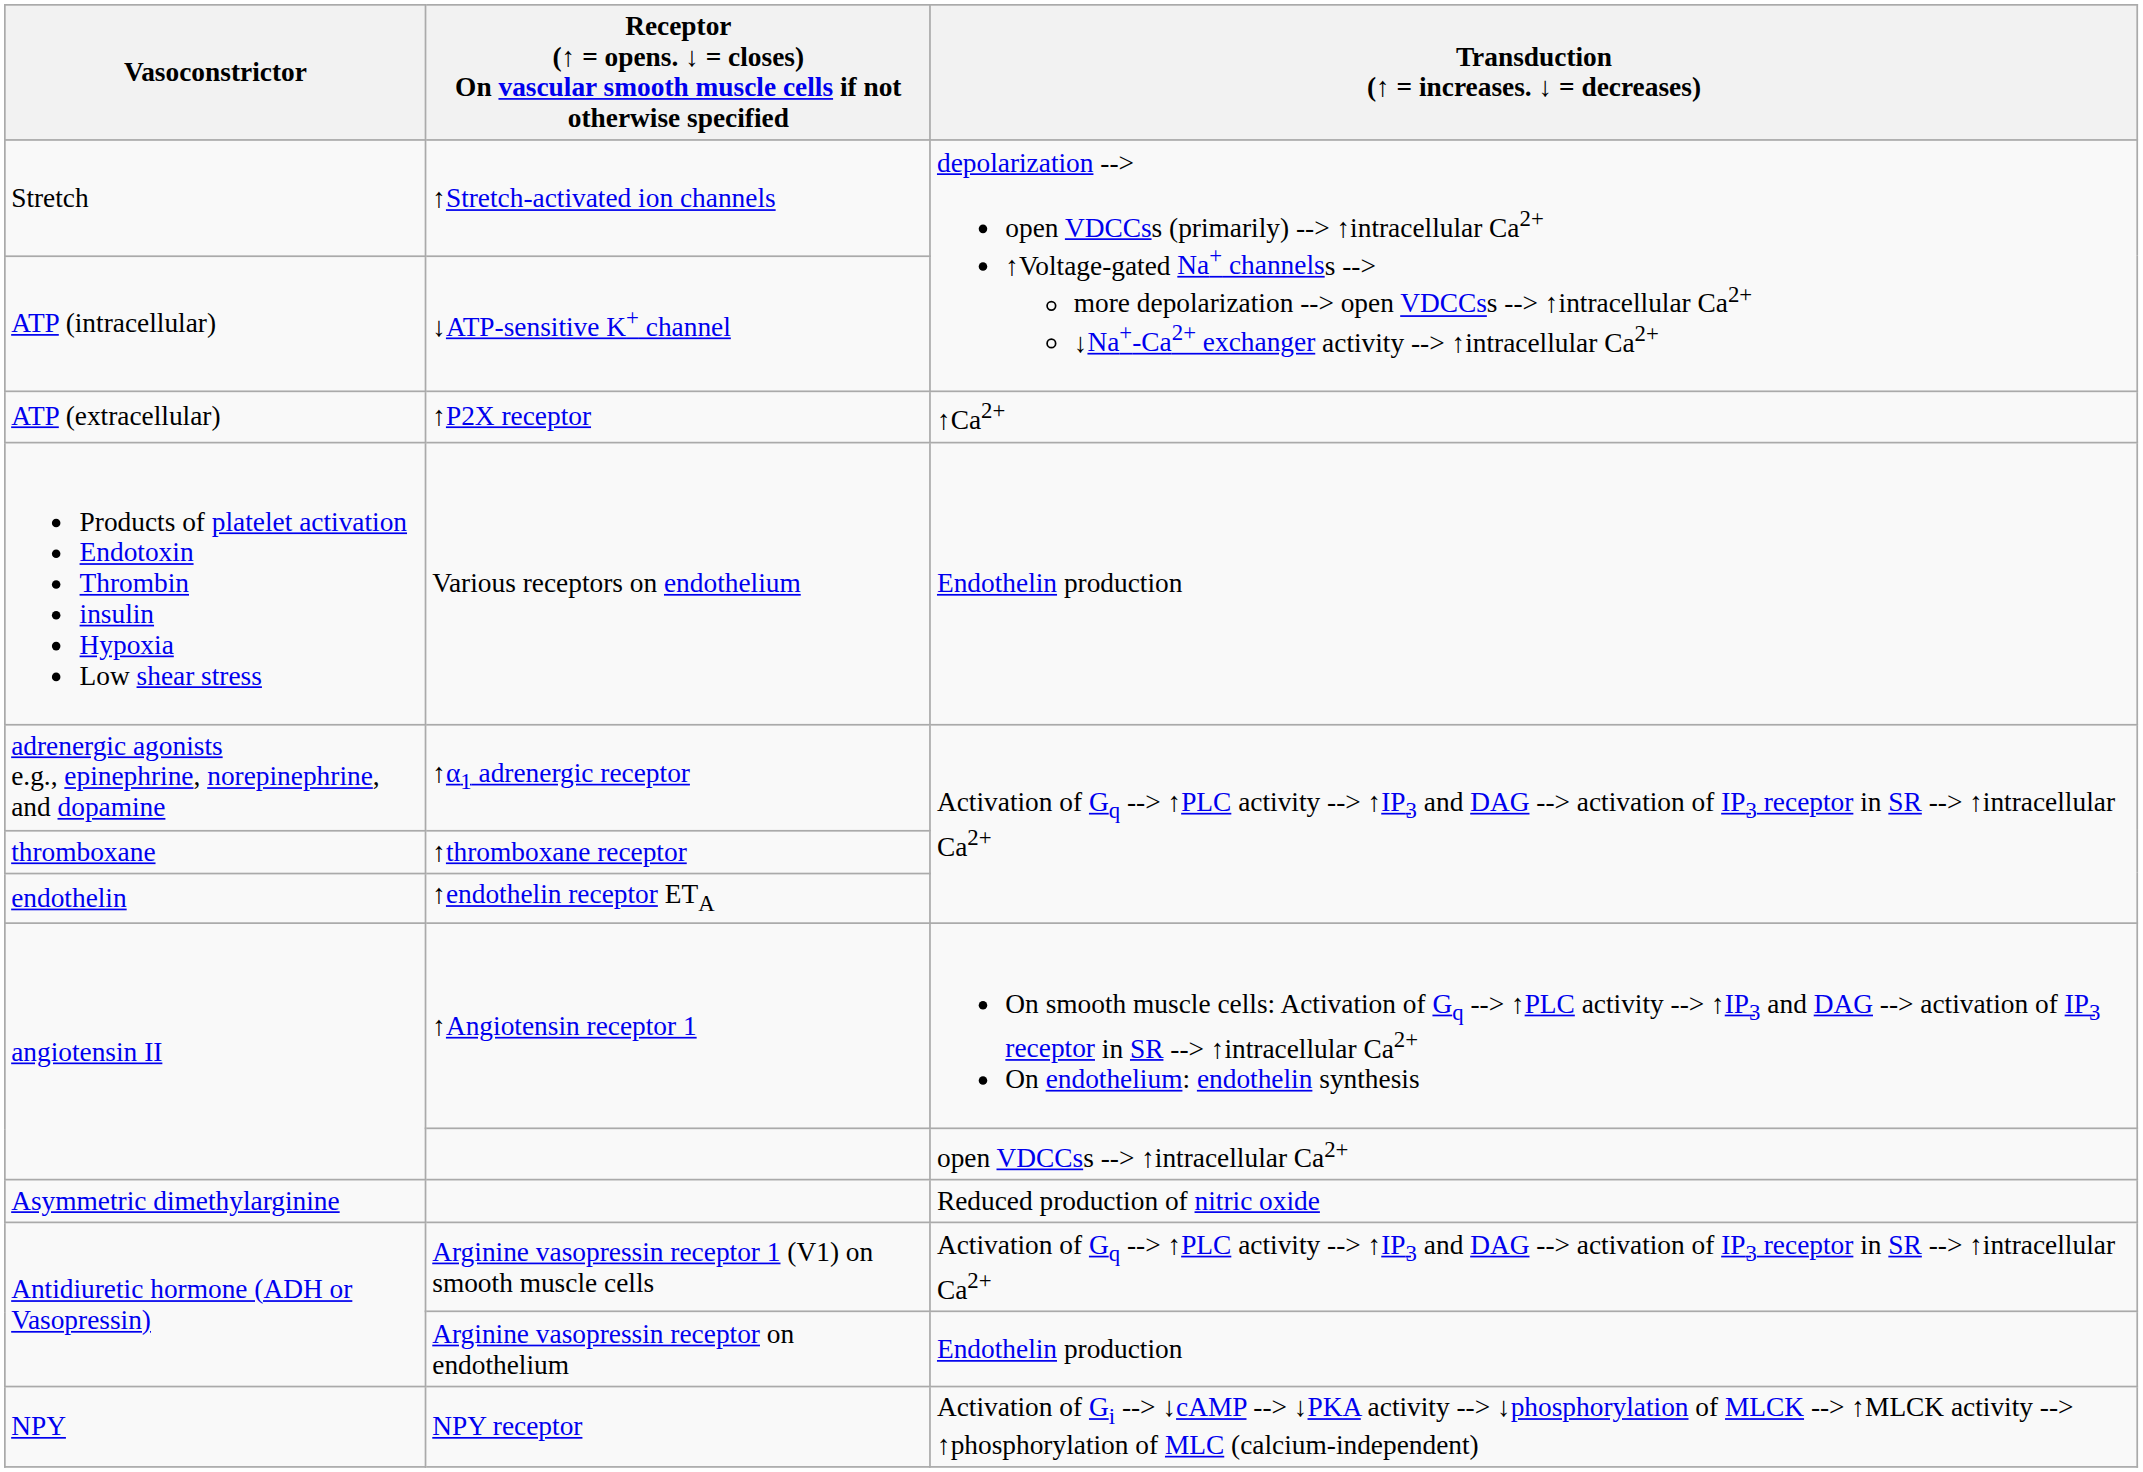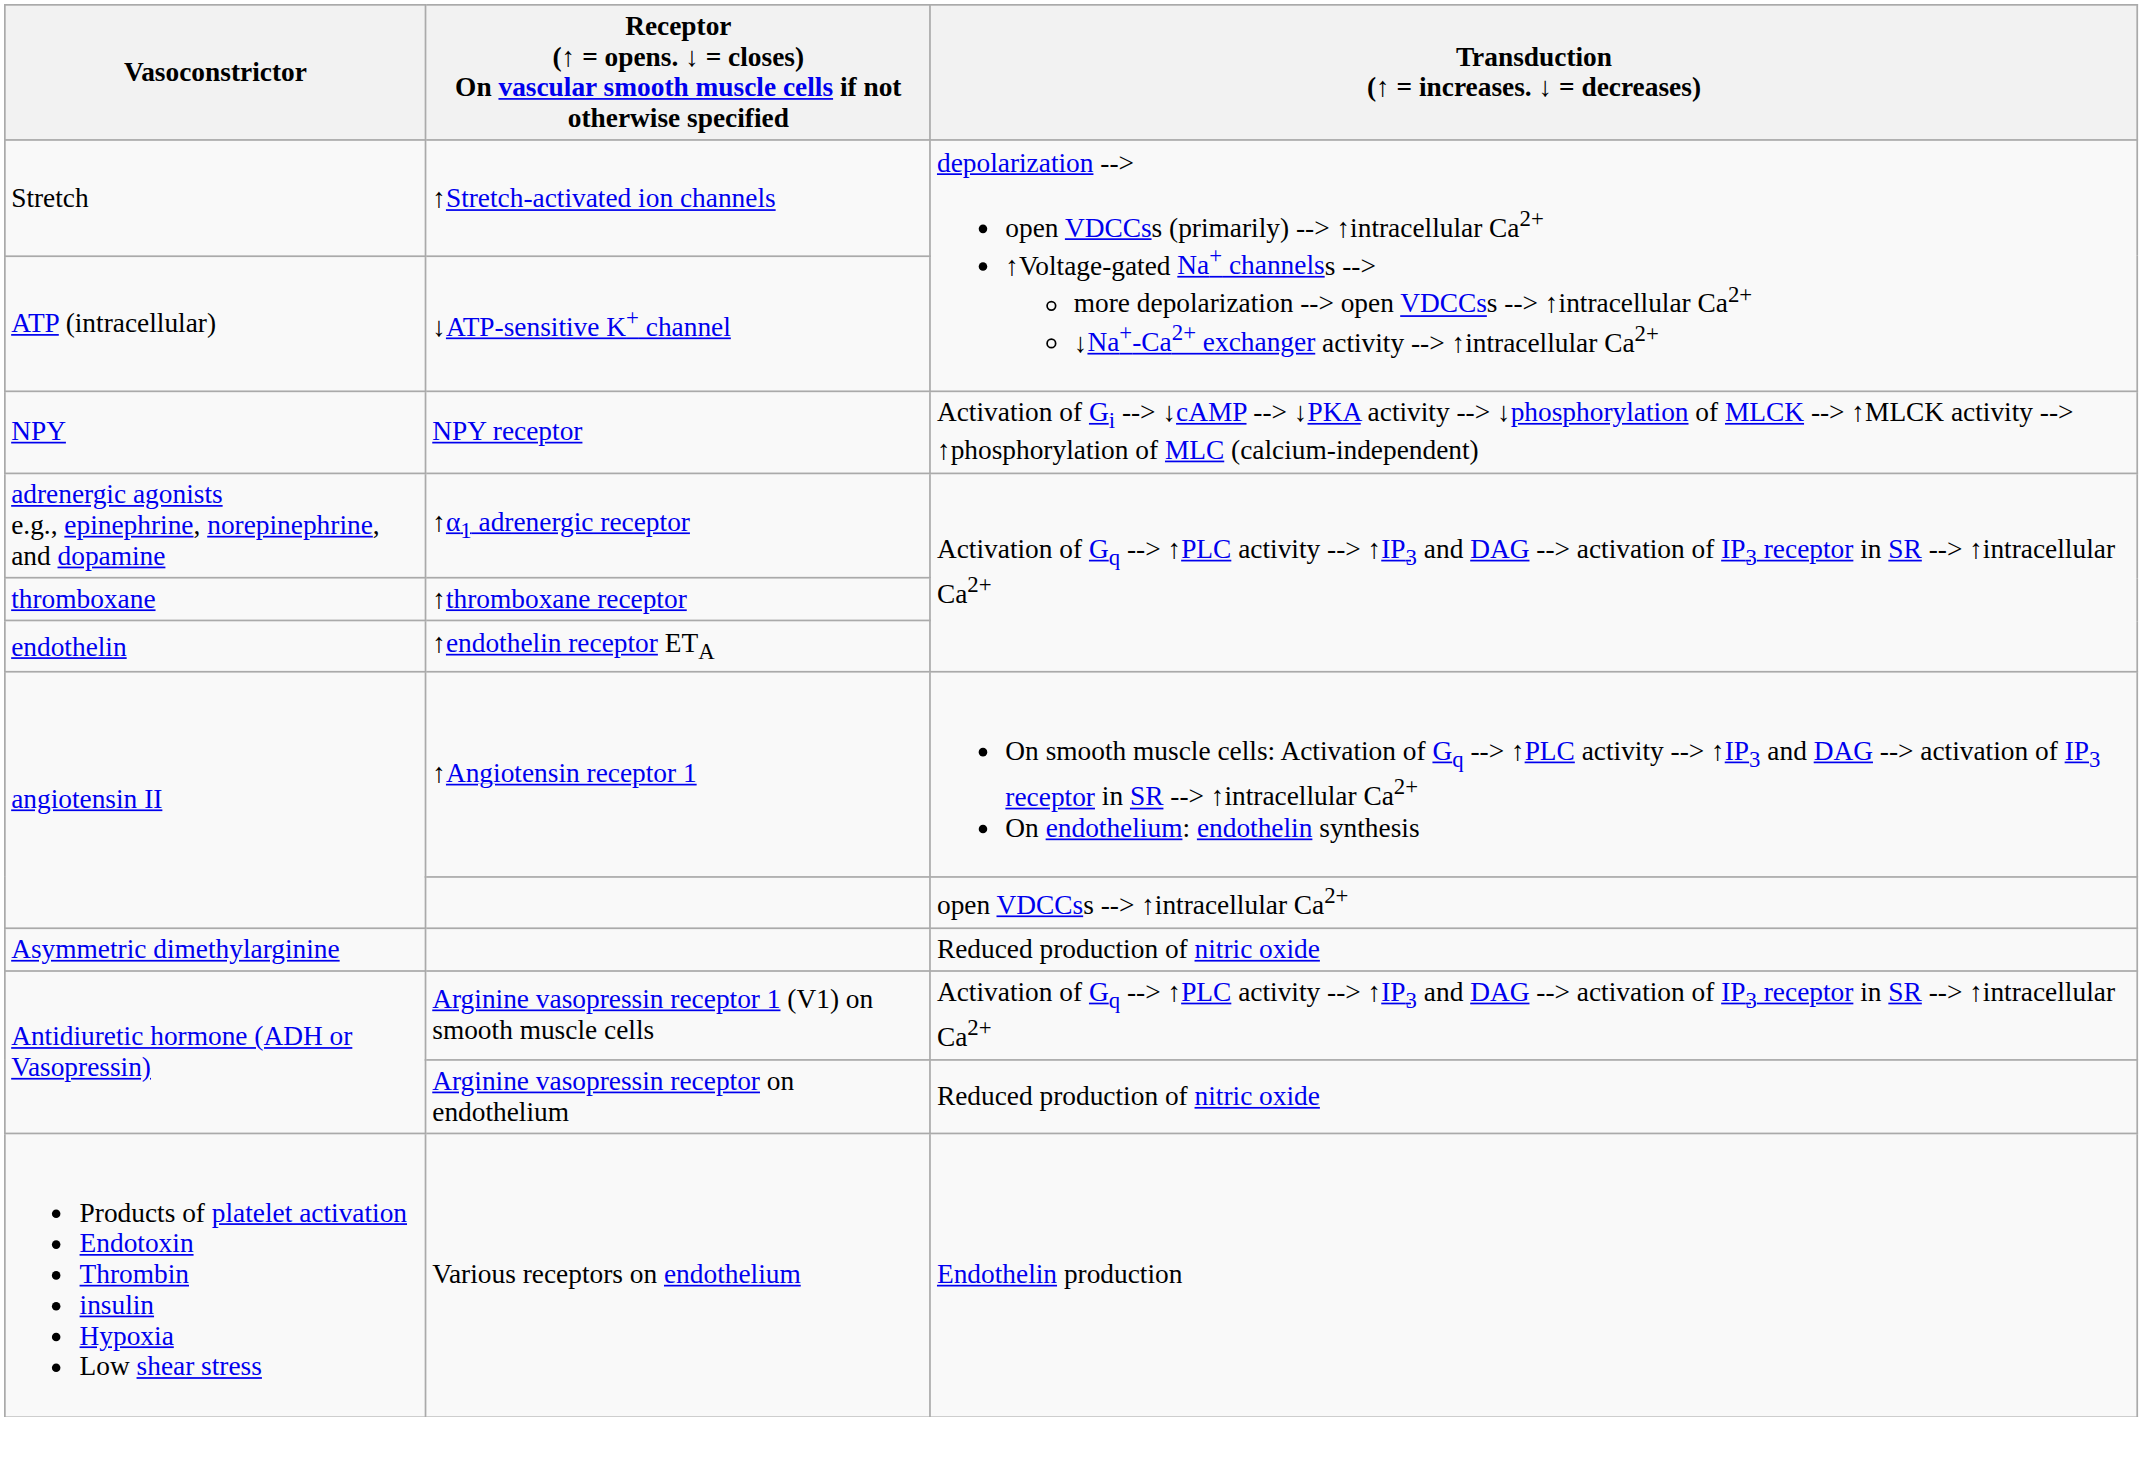 <table class="wikitable">
 <tr>
 <th>Vasoconstrictor</th>
 <th>Receptor <br> (↑ = opens. ↓ = closes) <br> <span> On <a href='#'>vascular smooth muscle cells</a> if not otherwise specified</span></th>
 <th>Transduction <br> (↑ = increases. ↓ = decreases)</th>
 </tr>
 <tr>
 <td>Stretch</td>
 <td>↑<a href='#'>Stretch-activated ion channels</a></td>
 <td rowspan=2><a href='#'>depolarization</a> --><br><ul><li>open <a href='#'>VDCCs</a>s (primarily) --> ↑intracellular Ca<sup>2+</sup></li><li>↑Voltage-gated <a href='#'>Na<sup>+</sup> channels</a>s --><ul><li>more depolarization --> open <a href='#'>VDCCs</a>s --> ↑intracellular Ca<sup>2+</sup></li><li>↓<a href='#'>Na<sup>+</sup>-Ca<sup>2+</sup> exchanger</a> activity --> ↑intracellular Ca<sup>2+</sup></li></ul></li></ul></td>
 </tr>
 <tr>
 <td><a href='#'>ATP</a> (intracellular)</td>
 <td>↓<a href='#'>ATP-sensitive K<sup>+</sup> channel</a></td>
 </tr>
 <tr>
-<td><a href='#'>ATP</a> (extracellular)</td>
-<td>↑<a href='#'>P2X receptor</a></td>
-<td>↑Ca<sup>2+</sup></td>
-</tr>
-<tr>
-<td><br><ul><li>Products of <a href='#'>platelet activation</a></li><li><a href='#'>Endotoxin</a></li><li><a href='#'>Thrombin</a></li><li><a href='#'>insulin</a></li><li><a href='#'>Hypoxia</a></li><li>Low <a href='#'>shear stress</a></li></ul></td>
-<td>Various receptors on <a href='#'>endothelium</a></td>
-<td><a href='#'>Endothelin</a> production</td>
+<td><a href='#'>NPY</a></td>
+<td><a href='#'>NPY receptor</a></td>
+<td>Activation of <a href='#'>G<sub>i</sub></a> --> ↓<a href='#'>cAMP</a> --> ↓<a href='#'>PKA</a> activity --> ↓<a href='#'>phosphorylation</a> of <a href='#'>MLCK</a> --> ↑MLCK activity --> ↑phosphorylation of <a href='#'>MLC</a> (calcium-independent)</td>
 </tr>
 <tr>
 <td><a href='#'>adrenergic agonists</a> <br> e.g., <a href='#'>epinephrine</a>, <a href='#'>norepinephrine</a>, and <a href='#'>dopamine</a></td>
 <td>↑<a href='#'>α<sub>1</sub> adrenergic receptor</a></td>
 <td rowspan=3>Activation of <a href='#'>G<sub>q</sub></a> --> ↑<a href='#'>PLC</a> activity --> ↑<a href='#'>IP<sub>3</sub></a> and <a href='#'>DAG</a> --> activation of <a href='#'>IP<sub>3</sub> receptor</a> in <a href='#'>SR</a> --> ↑intracellular Ca<sup>2+</sup></td>
 </tr>
 <tr>
 <td><a href='#'>thromboxane</a></td>
 <td>↑<a href='#'>thromboxane receptor</a></td>
 </tr>
 <tr>
 <td><a href='#'>endothelin</a></td>
 <td>↑<a href='#'>endothelin receptor</a> ET<sub>A</sub></td>
 </tr>
 <tr>
 <td rowspan=2><a href='#'>angiotensin II</a></td>
 <td>↑<a href='#'>Angiotensin receptor 1</a></td>
 <td><br><ul><li>On smooth muscle cells: Activation of <a href='#'>G<sub>q</sub></a> --> ↑<a href='#'>PLC</a> activity --> ↑<a href='#'>IP<sub>3</sub></a> and <a href='#'>DAG</a> --> activation of <a href='#'>IP<sub>3</sub> receptor</a> in <a href='#'>SR</a> --> ↑intracellular Ca<sup>2+</sup></li><li>On <a href='#'>endothelium</a>: <a href='#'>endothelin</a> synthesis</li></ul></td>
 </tr>
 <tr>
 <td></td>
 <td>open <a href='#'>VDCCs</a>s --> ↑intracellular Ca<sup>2+</sup></td>
 </tr>
 <tr>
 <td><a href='#'>Asymmetric dimethylarginine</a></td>
 <td></td>
 <td>Reduced production of <a href='#'>nitric oxide</a></td>
 </tr>
 <tr>
 <td rowspan=2><a href='#'>Antidiuretic hormone (ADH or Vasopressin)</a></td>
 <td><a href='#'>Arginine vasopressin receptor 1</a> (V1) on smooth muscle cells</td>
 <td>Activation of <a href='#'>G<sub>q</sub></a> --> ↑<a href='#'>PLC</a> activity --> ↑<a href='#'>IP<sub>3</sub></a> and <a href='#'>DAG</a> --> activation of <a href='#'>IP<sub>3</sub> receptor</a> in <a href='#'>SR</a> --> ↑intracellular Ca<sup>2+</sup></td>
 </tr>
 <tr>
 <td><a href='#'>Arginine vasopressin receptor</a> on endothelium</td>
+<td>Reduced production of <a href='#'>nitric oxide</a></td>
+</tr>
+<tr>
+<td><br><ul><li>Products of <a href='#'>platelet activation</a></li><li><a href='#'>Endotoxin</a></li><li><a href='#'>Thrombin</a></li><li><a href='#'>insulin</a></li><li><a href='#'>Hypoxia</a></li><li>Low <a href='#'>shear stress</a></li></ul></td>
+<td>Various receptors on <a href='#'>endothelium</a></td>
 <td><a href='#'>Endothelin</a> production</td>
 </tr>
-<tr>
-<td><a href='#'>NPY</a></td>
-<td><a href='#'>NPY receptor</a></td>
-<td>Activation of <a href='#'>G<sub>i</sub></a> --> ↓<a href='#'>cAMP</a> --> ↓<a href='#'>PKA</a> activity --> ↓<a href='#'>phosphorylation</a> of <a href='#'>MLCK</a> --> ↑MLCK activity --> ↑phosphorylation of <a href='#'>MLC</a> (calcium-independent)</td>
-</tr>
 </table>
